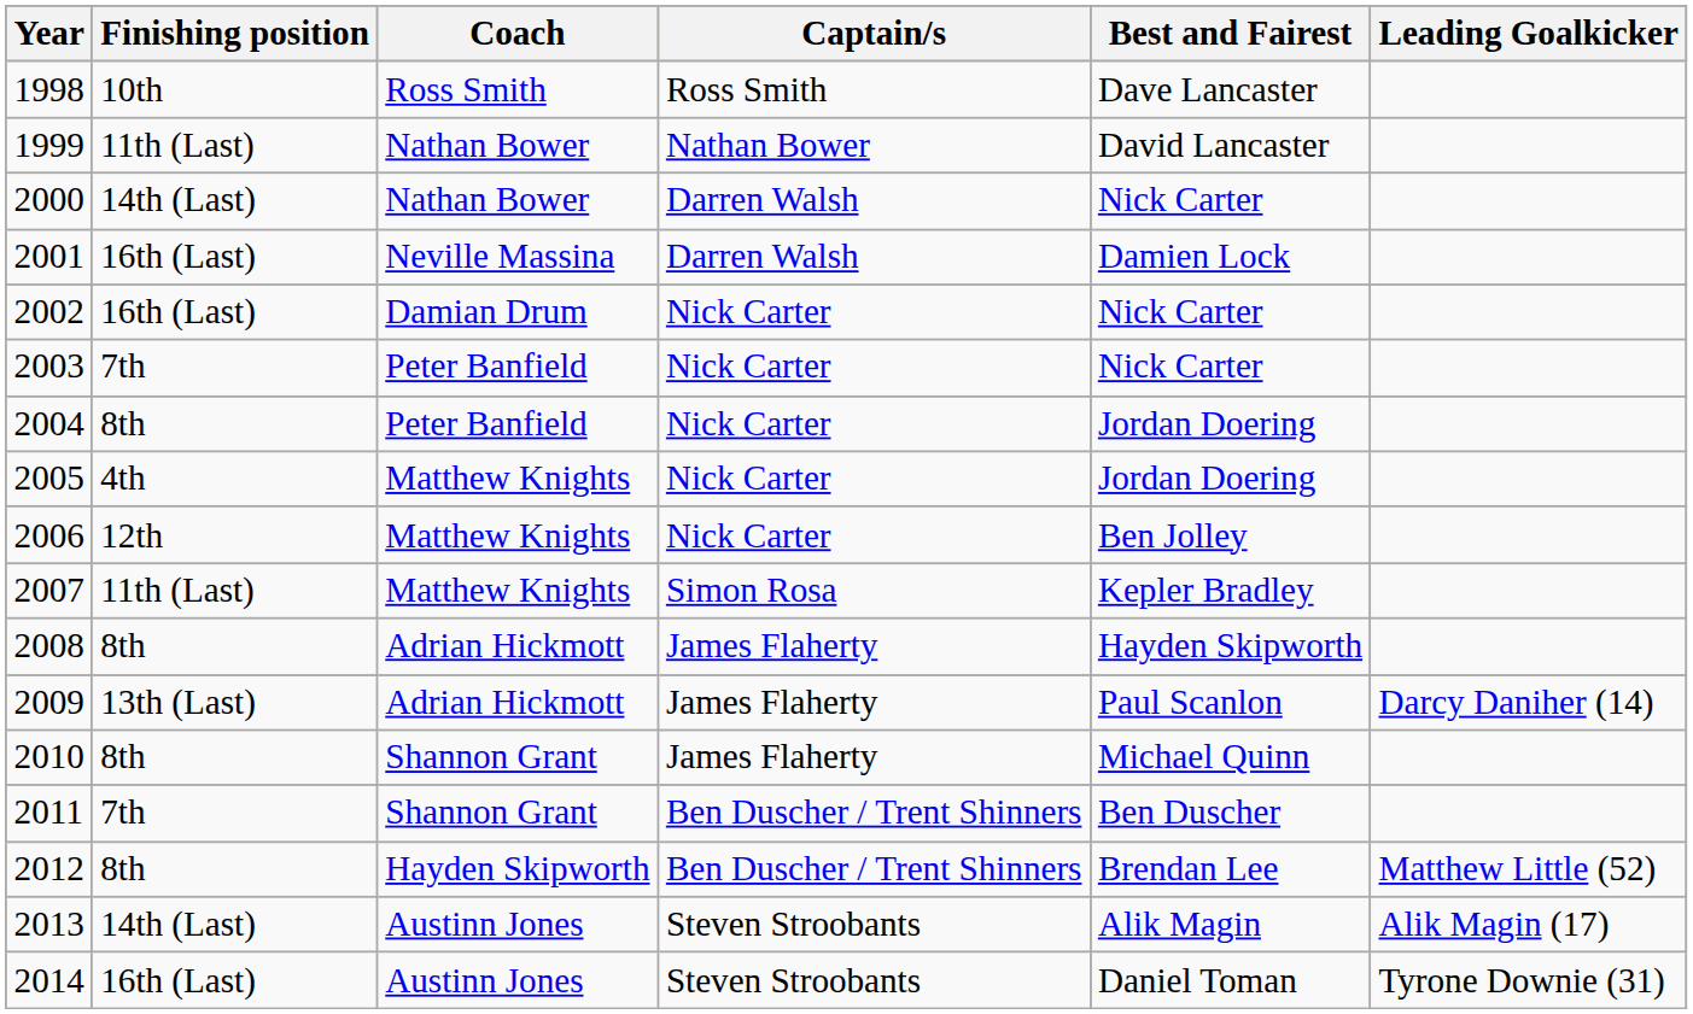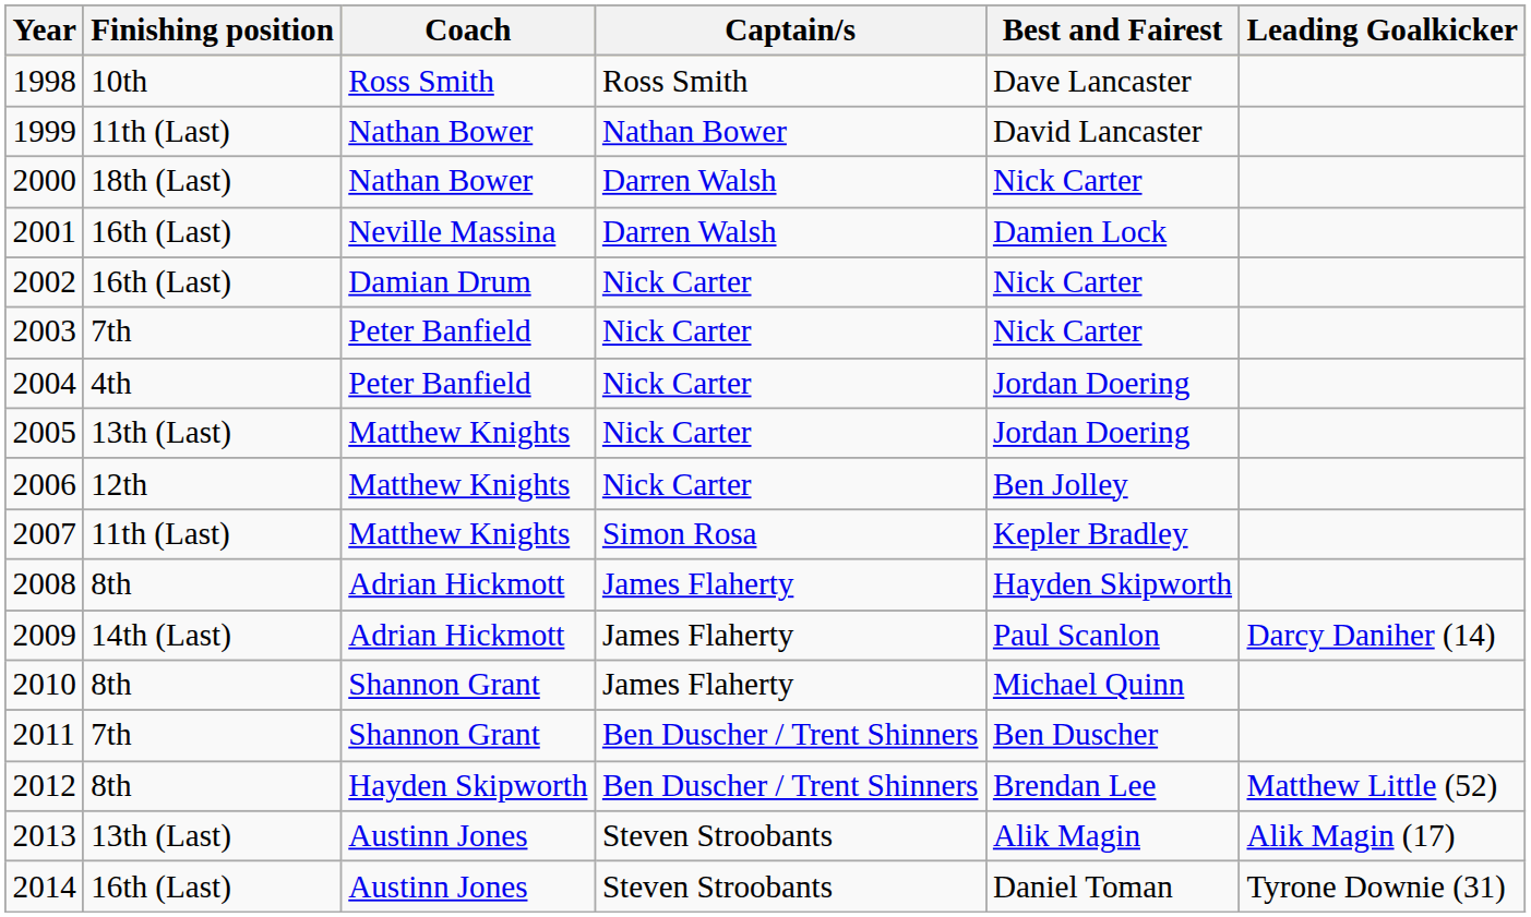 <table class="wikitable">
 <tr style="background:#bdb76b;">
 <th>Year</th>
 <th>Finishing position</th>
 <th>Coach</th>
 <th>Captain/s</th>
 <th>Best and Fairest</th>
 <th>Leading Goalkicker</th>
 </tr>
 <tr>
 <td>1998</td>
 <td>10th</td>
 <td><a href='#'>Ross Smith</a></td>
 <td>Ross Smith</td>
 <td>Dave Lancaster</td>
 <td></td>
 </tr>
 <tr>
 <td>1999</td>
 <td>11th (Last)</td>
 <td><a href='#'>Nathan Bower</a></td>
 <td><a href='#'>Nathan Bower</a></td>
 <td>David Lancaster</td>
 <td></td>
 </tr>
 <tr>
 <td>2000</td>
-<td>14th (Last)</td>
+<td>18th (Last)</td>
 <td><a href='#'>Nathan Bower</a></td>
 <td><a href='#'>Darren Walsh</a></td>
 <td><a href='#'>Nick Carter</a></td>
 <td></td>
 </tr>
 <tr>
 <td>2001</td>
 <td>16th (Last)</td>
 <td><a href='#'>Neville Massina</a></td>
 <td><a href='#'>Darren Walsh</a></td>
 <td><a href='#'>Damien Lock</a></td>
 <td></td>
 </tr>
 <tr>
 <td>2002</td>
 <td>16th (Last)</td>
 <td><a href='#'>Damian Drum</a></td>
 <td><a href='#'>Nick Carter</a></td>
 <td><a href='#'>Nick Carter</a></td>
 <td></td>
 </tr>
 <tr>
 <td>2003</td>
 <td>7th</td>
 <td><a href='#'>Peter Banfield</a></td>
 <td><a href='#'>Nick Carter</a></td>
 <td><a href='#'>Nick Carter</a></td>
 <td></td>
 </tr>
 <tr>
 <td>2004</td>
-<td>8th</td>
+<td>4th</td>
 <td><a href='#'>Peter Banfield</a></td>
 <td><a href='#'>Nick Carter</a></td>
 <td><a href='#'>Jordan Doering</a></td>
 <td></td>
 </tr>
 <tr>
 <td>2005</td>
-<td>4th</td>
+<td>13th (Last)</td>
 <td><a href='#'>Matthew Knights</a></td>
 <td><a href='#'>Nick Carter</a></td>
 <td><a href='#'>Jordan Doering</a></td>
 <td></td>
 </tr>
 <tr>
 <td>2006</td>
 <td>12th</td>
 <td><a href='#'>Matthew Knights</a></td>
 <td><a href='#'>Nick Carter</a></td>
 <td><a href='#'>Ben Jolley</a></td>
 <td></td>
 </tr>
 <tr>
 <td>2007</td>
 <td>11th (Last)</td>
 <td><a href='#'>Matthew Knights</a></td>
 <td><a href='#'>Simon Rosa</a></td>
 <td><a href='#'>Kepler Bradley</a></td>
 <td></td>
 </tr>
 <tr>
 <td>2008</td>
 <td>8th</td>
 <td><a href='#'>Adrian Hickmott</a></td>
 <td><a href='#'>James Flaherty</a></td>
 <td><a href='#'>Hayden Skipworth</a></td>
 <td></td>
 </tr>
 <tr>
 <td>2009</td>
-<td>13th (Last)</td>
+<td>14th (Last)</td>
 <td><a href='#'>Adrian Hickmott</a></td>
 <td>James Flaherty</td>
 <td><a href='#'>Paul Scanlon</a></td>
 <td><a href='#'>Darcy Daniher</a> (14)</td>
 </tr>
 <tr>
 <td>2010</td>
 <td>8th</td>
 <td><a href='#'>Shannon Grant</a></td>
 <td>James Flaherty</td>
 <td><a href='#'>Michael Quinn</a></td>
 <td></td>
 </tr>
 <tr>
 <td>2011</td>
 <td>7th</td>
 <td><a href='#'>Shannon Grant</a></td>
 <td><a href='#'>Ben Duscher / Trent Shinners</a></td>
 <td><a href='#'>Ben Duscher</a></td>
 <td></td>
 </tr>
 <tr>
 <td>2012</td>
 <td>8th</td>
 <td><a href='#'>Hayden Skipworth</a></td>
 <td><a href='#'>Ben Duscher / Trent Shinners</a></td>
 <td><a href='#'>Brendan Lee</a></td>
 <td><a href='#'>Matthew Little</a> (52)</td>
 </tr>
 <tr>
 <td>2013</td>
-<td>14th (Last)</td>
+<td>13th (Last)</td>
 <td><a href='#'>Austinn Jones</a></td>
 <td>Steven Stroobants</td>
 <td><a href='#'>Alik Magin</a></td>
 <td><a href='#'>Alik Magin</a> (17)</td>
 </tr>
 <tr>
 <td>2014</td>
 <td>16th (Last)</td>
 <td><a href='#'>Austinn Jones</a></td>
 <td>Steven Stroobants</td>
 <td>Daniel Toman</td>
 <td>Tyrone Downie (31)</td>
 </tr>
 <tr>
 </tr>
 </table>
